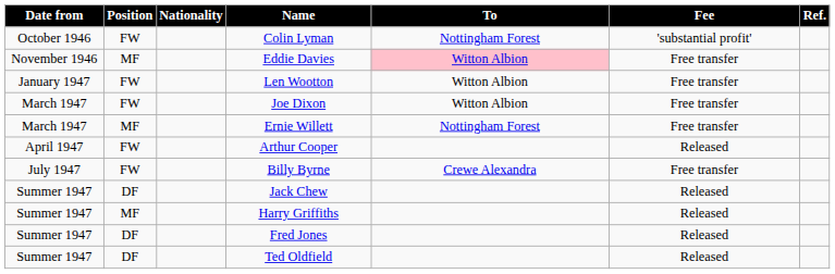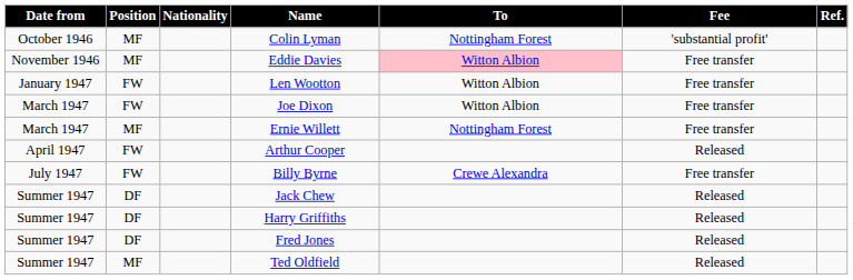 <table class="wikitable" style="text-align:center; font-size:90%; ">
 <tr>
 <th style="background:#000000; color:white; width:100px;">Date from</th>
 <th style="background:#000000; color:white; width:50px;">Position</th>
 <th style="background:#000000; color:white; width:50px;">Nationality</th>
 <th style="background:#000000; color:white; width:150px;">Name</th>
 <th style="background:#000000; color:white; width:250px;">To</th>
 <th style="background:#000000; color:white; width:200px;">Fee</th>
 <th style="background:#000000; color:white; width:25px;">Ref.</th>
 </tr>
 <tr>
 <td>October 1946</td>
-<td>FW</td>
+<td>MF</td>
 <td></td>
 <td><a href='#'>Colin Lyman</a></td>
 <td><a href='#'>Nottingham Forest</a></td>
 <td>'substantial profit'</td>
 <td></td>
 </tr>
 <tr>
 <td>November 1946</td>
 <td>MF</td>
 <td></td>
 <td><a href='#'>Eddie Davies</a></td>
 <td style="background: pink;"><a href='#'>Witton Albion</a></td>
 <td>Free transfer</td>
 <td></td>
 </tr>
 <tr>
 <td>January 1947</td>
 <td>FW</td>
 <td></td>
 <td><a href='#'>Len Wootton</a></td>
 <td>Witton Albion</td>
 <td>Free transfer</td>
 <td></td>
 </tr>
 <tr>
 <td>March 1947</td>
 <td>FW</td>
 <td></td>
 <td><a href='#'>Joe Dixon</a></td>
 <td>Witton Albion</td>
 <td>Free transfer</td>
 <td></td>
 </tr>
 <tr>
 <td>March 1947</td>
 <td>MF</td>
 <td></td>
 <td><a href='#'>Ernie Willett</a></td>
 <td><a href='#'>Nottingham Forest</a></td>
 <td>Free transfer</td>
 <td></td>
 </tr>
 <tr>
 <td>April 1947</td>
 <td>FW</td>
 <td></td>
 <td><a href='#'>Arthur Cooper</a></td>
 <td></td>
 <td>Released</td>
 <td></td>
 </tr>
 <tr>
 <td>July 1947</td>
 <td>FW</td>
 <td></td>
 <td><a href='#'>Billy Byrne</a></td>
 <td><a href='#'>Crewe Alexandra</a></td>
 <td>Free transfer</td>
 <td></td>
 </tr>
 <tr>
 <td>Summer 1947</td>
 <td>DF</td>
 <td></td>
 <td><a href='#'>Jack Chew</a></td>
 <td></td>
 <td>Released</td>
 <td></td>
 </tr>
 <tr>
 <td>Summer 1947</td>
-<td>MF</td>
+<td>DF</td>
 <td></td>
 <td><a href='#'>Harry Griffiths</a></td>
 <td></td>
 <td>Released</td>
 <td></td>
 </tr>
 <tr>
 <td>Summer 1947</td>
 <td>DF</td>
 <td></td>
 <td><a href='#'>Fred Jones</a></td>
 <td></td>
 <td>Released</td>
 <td></td>
 </tr>
 <tr>
 <td>Summer 1947</td>
-<td>DF</td>
+<td>MF</td>
 <td></td>
 <td><a href='#'>Ted Oldfield</a></td>
 <td></td>
 <td>Released</td>
 <td></td>
 </tr>
 </table>
